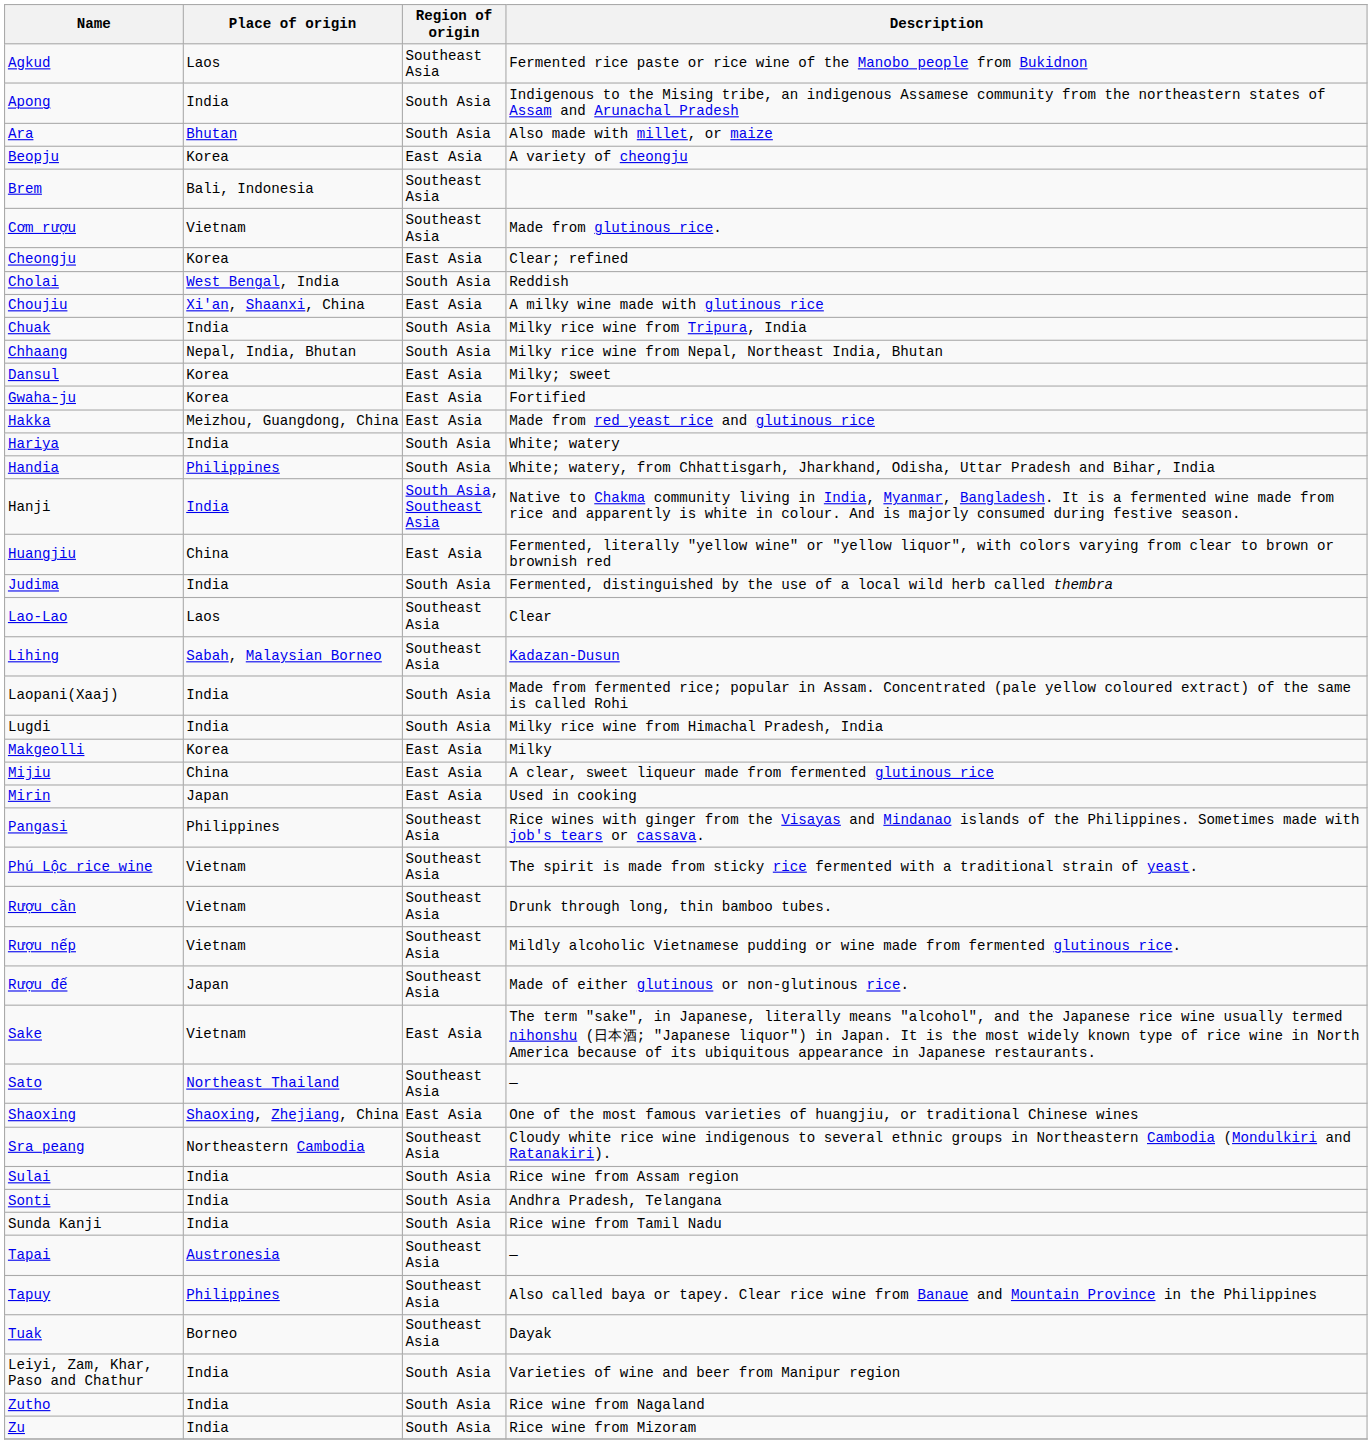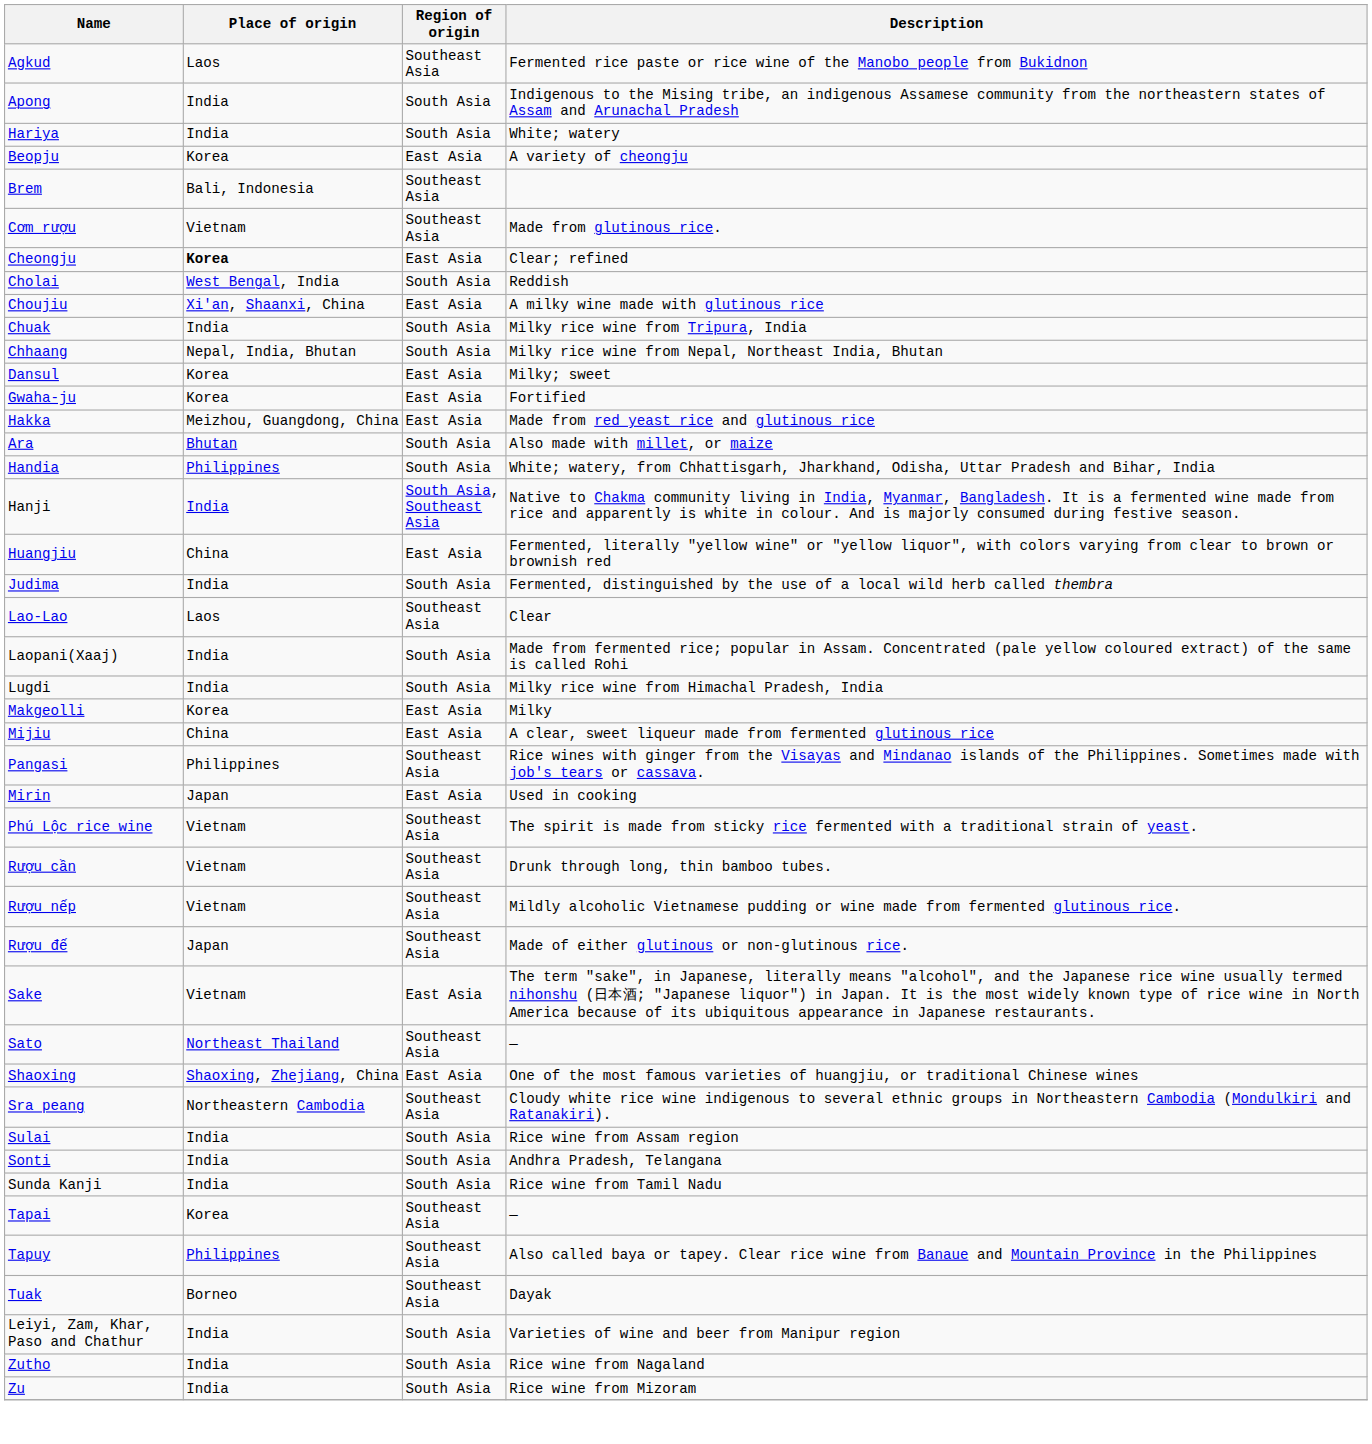 <table class="wikitable sortable">
 <tr>
 <th scope="col">Name</th>
 <th scope="col">Place of origin</th>
 <th scope="col">Region of origin</th>
 <th scope="col" class="unsortable">Description</th>
 </tr>
 <tr>
 <td><a href='#'>Agkud</a></td>
 <td style="white-space:nowrap">Laos</td>
 <td>Southeast Asia</td>
 <td>Fermented rice paste or rice wine of the <a href='#'>Manobo people</a> from <a href='#'>Bukidnon</a></td>
 </tr>
 <tr>
 <td><a href='#'>Apong</a></td>
 <td style="white-space:nowrap">India</td>
 <td>South Asia</td>
 <td>Indigenous to the Mising tribe, an indigenous Assamese community from the northeastern states of <a href='#'>Assam</a> and <a href='#'>Arunachal Pradesh</a></td>
 </tr>
 <tr>
-<td><a href='#'>Ara</a></td>
-<td style="white-space:nowrap"><a href='#'>Bhutan</a></td>
+<td><a href='#'>Hariya</a></td>
+<td style="white-space:nowrap">India</td>
 <td>South Asia</td>
-<td>Also made with <a href='#'>millet</a>, or <a href='#'>maize</a></td>
+<td>White; watery</td>
 </tr>
 <tr>
 <td><a href='#'>Beopju</a></td>
 <td style="white-space:nowrap">Korea</td>
 <td>East Asia</td>
 <td>A variety of <a href='#'>cheongju</a></td>
 </tr>
 <tr>
 <td><a href='#'>Brem</a></td>
 <td style="white-space:nowrap">Bali, Indonesia</td>
 <td>Southeast Asia</td>
 </tr>
 <tr>
 <td><a href='#'>Cơm rượu</a></td>
 <td style="white-space:nowrap">Vietnam</td>
 <td>Southeast Asia</td>
 <td>Made from <a href='#'>glutinous rice</a>.</td>
 </tr>
 <tr>
 <td><a href='#'>Cheongju</a></td>
-<td style="white-space:nowrap">Korea</td>
+<td style="white-space:nowrap"><strong>Korea</strong></td>
 <td>East Asia</td>
 <td>Clear; refined</td>
 </tr>
 <tr>
 <td><a href='#'>Cholai</a></td>
 <td style="white-space:nowrap"><a href='#'>West Bengal</a>, India</td>
 <td>South Asia</td>
 <td>Reddish</td>
 </tr>
 <tr>
 <td><a href='#'>Choujiu</a></td>
 <td style="white-space:nowrap"><a href='#'>Xi'an</a>, <a href='#'>Shaanxi</a>, China</td>
 <td>East Asia</td>
 <td>A milky wine made with <a href='#'>glutinous rice</a></td>
 </tr>
 <tr>
 <td><a href='#'>Chuak</a></td>
 <td style="white-space:nowrap">India</td>
 <td>South Asia</td>
 <td>Milky rice wine from <a href='#'>Tripura</a>, India</td>
 </tr>
 <tr>
 <td><a href='#'>Chhaang</a></td>
 <td style="white-space:nowrap">Nepal, India, Bhutan</td>
 <td>South Asia</td>
 <td>Milky rice wine from Nepal, Northeast India, Bhutan</td>
 </tr>
 <tr>
 <td><a href='#'>Dansul</a></td>
 <td style="white-space:nowrap">Korea</td>
 <td>East Asia</td>
 <td>Milky; sweet</td>
 </tr>
 <tr>
 <td><a href='#'>Gwaha-ju</a></td>
 <td style="white-space:nowrap">Korea</td>
 <td>East Asia</td>
 <td>Fortified</td>
 </tr>
 <tr>
 <td><a href='#'>Hakka</a></td>
 <td>Meizhou, Guangdong, China</td>
 <td>East Asia</td>
 <td>Made from <a href='#'>red yeast rice</a> and <a href='#'>glutinous rice</a></td>
 </tr>
 <tr>
-<td><a href='#'>Hariya</a></td>
-<td style="white-space:nowrap">India</td>
+<td><a href='#'>Ara</a></td>
+<td style="white-space:nowrap"><a href='#'>Bhutan</a></td>
 <td>South Asia</td>
-<td>White; watery</td>
+<td>Also made with <a href='#'>millet</a>, or <a href='#'>maize</a></td>
 </tr>
 <tr>
 <td><a href='#'>Handia</a></td>
 <td style="white-space:nowrap"><a href='#'>Philippines</a></td>
 <td>South Asia</td>
 <td>White; watery, from Chhattisgarh, Jharkhand, Odisha, Uttar Pradesh and Bihar, India</td>
 </tr>
 <tr>
 <td>Hanji</td>
 <td><a href='#'>India</a></td>
 <td><a href='#'>South Asia</a>,<br><a href='#'>Southeast Asia</a></td>
 <td>Native to <a href='#'>Chakma</a> community living in <a href='#'>India</a>, <a href='#'>Myanmar</a>, <a href='#'>Bangladesh</a>. It is a fermented wine made from rice and apparently is white in colour. And is majorly consumed during festive season.</td>
 </tr>
 <tr>
 <td><a href='#'>Huangjiu</a></td>
 <td style="white-space:nowrap">China</td>
 <td>East Asia</td>
 <td>Fermented, literally "yellow wine" or "yellow liquor", with colors varying from clear to brown or brownish red</td>
 </tr>
 <tr>
 <td><a href='#'>Judima</a></td>
 <td style="white-space:nowrap">India</td>
 <td>South Asia</td>
 <td>Fermented, distinguished by the use of a local wild herb called <em>thembra</em></td>
 </tr>
 <tr>
 <td><a href='#'>Lao-Lao</a></td>
 <td style="white-space:nowrap">Laos</td>
 <td>Southeast Asia</td>
 <td>Clear</td>
 </tr>
 <tr>
-<td><a href='#'>Lihing</a></td>
-<td style="white-space:nowrap"><a href='#'>Sabah</a>, <a href='#'>Malaysian Borneo</a></td>
-<td>Southeast Asia</td>
-<td><a href='#'>Kadazan-Dusun</a></td>
-</tr>
-<tr>
 <td>Laopani(Xaaj)</td>
 <td style="white-space:nowrap">India</td>
 <td>South Asia</td>
 <td>Made from fermented rice; popular in Assam. Concentrated (pale yellow coloured extract) of the same is called Rohi</td>
 </tr>
 <tr>
 <td>Lugdi</td>
 <td style="white-space:nowrap">India</td>
 <td>South Asia</td>
 <td>Milky rice wine from Himachal Pradesh, India</td>
 </tr>
 <tr>
 <td><a href='#'>Makgeolli</a></td>
 <td style="white-space:nowrap">Korea</td>
 <td>East Asia</td>
 <td>Milky</td>
 </tr>
 <tr>
 <td><a href='#'>Mijiu</a></td>
 <td style="white-space:nowrap">China</td>
 <td>East Asia</td>
 <td>A clear, sweet liqueur made from fermented <a href='#'>glutinous rice</a></td>
 </tr>
 <tr>
+<td><a href='#'>Pangasi</a></td>
+<td style="white-space:nowrap">Philippines</td>
+<td>Southeast Asia</td>
+<td>Rice wines with ginger from the <a href='#'>Visayas</a> and <a href='#'>Mindanao</a> islands of the Philippines. Sometimes made with <a href='#'>job's tears</a> or <a href='#'>cassava</a>.</td>
+</tr>
+<tr>
 <td><a href='#'>Mirin</a></td>
 <td style="white-space:nowrap">Japan</td>
 <td>East Asia</td>
 <td>Used in cooking</td>
-</tr>
-<tr>
-<td><a href='#'>Pangasi</a></td>
-<td style="white-space:nowrap">Philippines</td>
-<td>Southeast Asia</td>
-<td>Rice wines with ginger from the <a href='#'>Visayas</a> and <a href='#'>Mindanao</a> islands of the Philippines. Sometimes made with <a href='#'>job's tears</a> or <a href='#'>cassava</a>.</td>
 </tr>
 <tr>
 <td><a href='#'>Phú Lộc rice wine</a></td>
 <td style="white-space:nowrap">Vietnam</td>
 <td>Southeast Asia</td>
 <td>The spirit is made from sticky <a href='#'>rice</a> fermented with a traditional strain of <a href='#'>yeast</a>.</td>
 </tr>
 <tr>
 <td><a href='#'>Rượu cần</a></td>
 <td style="white-space:nowrap">Vietnam</td>
 <td>Southeast Asia</td>
 <td>Drunk through long, thin bamboo tubes.</td>
 </tr>
 <tr>
 <td><a href='#'>Rượu nếp</a></td>
 <td style="white-space:nowrap">Vietnam</td>
 <td>Southeast Asia</td>
 <td>Mildly alcoholic Vietnamese pudding or wine made from fermented <a href='#'>glutinous rice</a>.</td>
 </tr>
 <tr>
 <td><a href='#'>Rượu đế</a></td>
 <td style="white-space:nowrap">Japan</td>
 <td>Southeast Asia</td>
 <td>Made of either <a href='#'>glutinous</a> or non-glutinous <a href='#'>rice</a>.</td>
 </tr>
 <tr>
 <td><a href='#'>Sake</a></td>
 <td style="white-space:nowrap">Vietnam</td>
 <td>East Asia</td>
 <td>The term "sake", in Japanese, literally means "alcohol", and the Japanese rice wine usually termed <a href='#'>nihonshu</a> (日本酒; "Japanese liquor") in Japan. It is the most widely known type of rice wine in North America because of its ubiquitous appearance in Japanese restaurants.</td>
 </tr>
 <tr>
 <td><a href='#'>Sato</a></td>
 <td style="white-space:nowrap"><a href='#'>Northeast Thailand</a></td>
 <td>Southeast Asia</td>
 <td>—</td>
 </tr>
 <tr>
 <td><a href='#'>Shaoxing</a></td>
 <td style="white-space:nowrap"><a href='#'>Shaoxing</a>, <a href='#'>Zhejiang</a>, China</td>
 <td>East Asia</td>
 <td>One of the most famous varieties of huangjiu, or traditional Chinese wines</td>
 </tr>
 <tr>
 <td><a href='#'>Sra peang</a></td>
 <td style="white-space:nowrap">Northeastern <a href='#'>Cambodia</a></td>
 <td>Southeast Asia</td>
 <td>Cloudy white rice wine indigenous to several ethnic groups in Northeastern <a href='#'>Cambodia</a> (<a href='#'>Mondulkiri</a> and <a href='#'>Ratanakiri</a>).</td>
 </tr>
 <tr>
 <td><a href='#'>Sulai</a></td>
 <td style="white-space:nowrap">India</td>
 <td>South Asia</td>
 <td>Rice wine from Assam region</td>
 </tr>
 <tr>
 <td><a href='#'>Sonti</a></td>
 <td style="white-space:nowrap">India</td>
 <td>South Asia</td>
 <td>Andhra Pradesh, Telangana</td>
 </tr>
 <tr>
 <td>Sunda Kanji</td>
 <td style="white-space:nowrap">India</td>
 <td>South Asia</td>
 <td>Rice wine from Tamil Nadu</td>
 </tr>
 <tr>
 <td><a href='#'>Tapai</a></td>
-<td style="white-space:nowrap"><a href='#'>Austronesia</a></td>
+<td style="white-space:nowrap">Korea</td>
 <td>Southeast Asia</td>
 <td>—</td>
 </tr>
 <tr>
 <td><a href='#'>Tapuy</a></td>
 <td style="white-space:nowrap"><a href='#'>Philippines</a></td>
 <td>Southeast Asia</td>
 <td>Also called baya or tapey. Clear rice wine from <a href='#'>Banaue</a> and <a href='#'>Mountain Province</a> in the Philippines</td>
 </tr>
 <tr>
 <td><a href='#'>Tuak</a></td>
 <td style="white-space:nowrap">Borneo</td>
 <td>Southeast Asia</td>
 <td>Dayak</td>
 </tr>
 <tr>
 <td>Leiyi, Zam, Khar, Paso and Chathur</td>
 <td style="white-space:nowrap">India</td>
 <td>South Asia</td>
 <td>Varieties of wine and beer from Manipur region</td>
 </tr>
 <tr>
 <td><a href='#'>Zutho</a></td>
 <td style="white-space:nowrap">India</td>
 <td>South Asia</td>
 <td>Rice wine from Nagaland</td>
 </tr>
 <tr>
 <td><a href='#'>Zu</a></td>
 <td style="white-space:nowrap">India</td>
 <td>South Asia</td>
 <td>Rice wine from Mizoram</td>
 </tr>
 <tr>
 </tr>
 </table>
